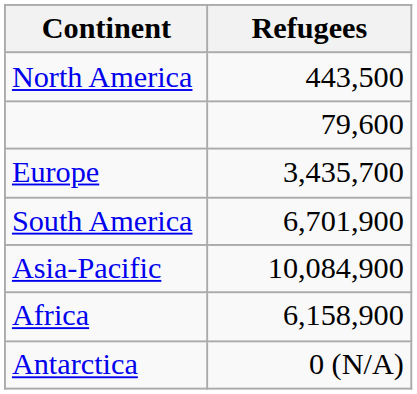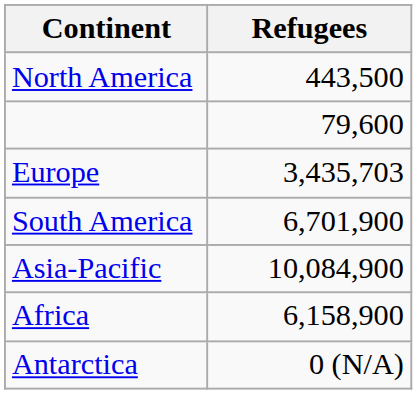 <table class="wikitable sortable">
 <tr>
 <th width=100pt>Continent</th>
 <th width=100pt>Refugees</th>
 </tr>
 <tr>
 <td><a href='#'>North America</a></td>
 <td align="right">443,500</td>
 </tr>
 <tr>
 <td></td>
 <td align="right">79,600</td>
 </tr>
 <tr>
 <td><a href='#'>Europe</a></td>
-<td align="right">3,435,700</td>
+<td align="right">3,435,703</td>
 </tr>
 <tr>
 <td><a href='#'>South America</a></td>
 <td align="right">6,701,900</td>
 </tr>
 <tr>
 <td><a href='#'>Asia-Pacific</a></td>
 <td align="right">10,084,900</td>
 </tr>
 <tr>
 <td><a href='#'>Africa</a></td>
 <td align="right">6,158,900</td>
 </tr>
 <tr>
 <td><a href='#'>Antarctica</a></td>
 <td align="right">0 (N/A)</td>
 </tr>
 </table>
